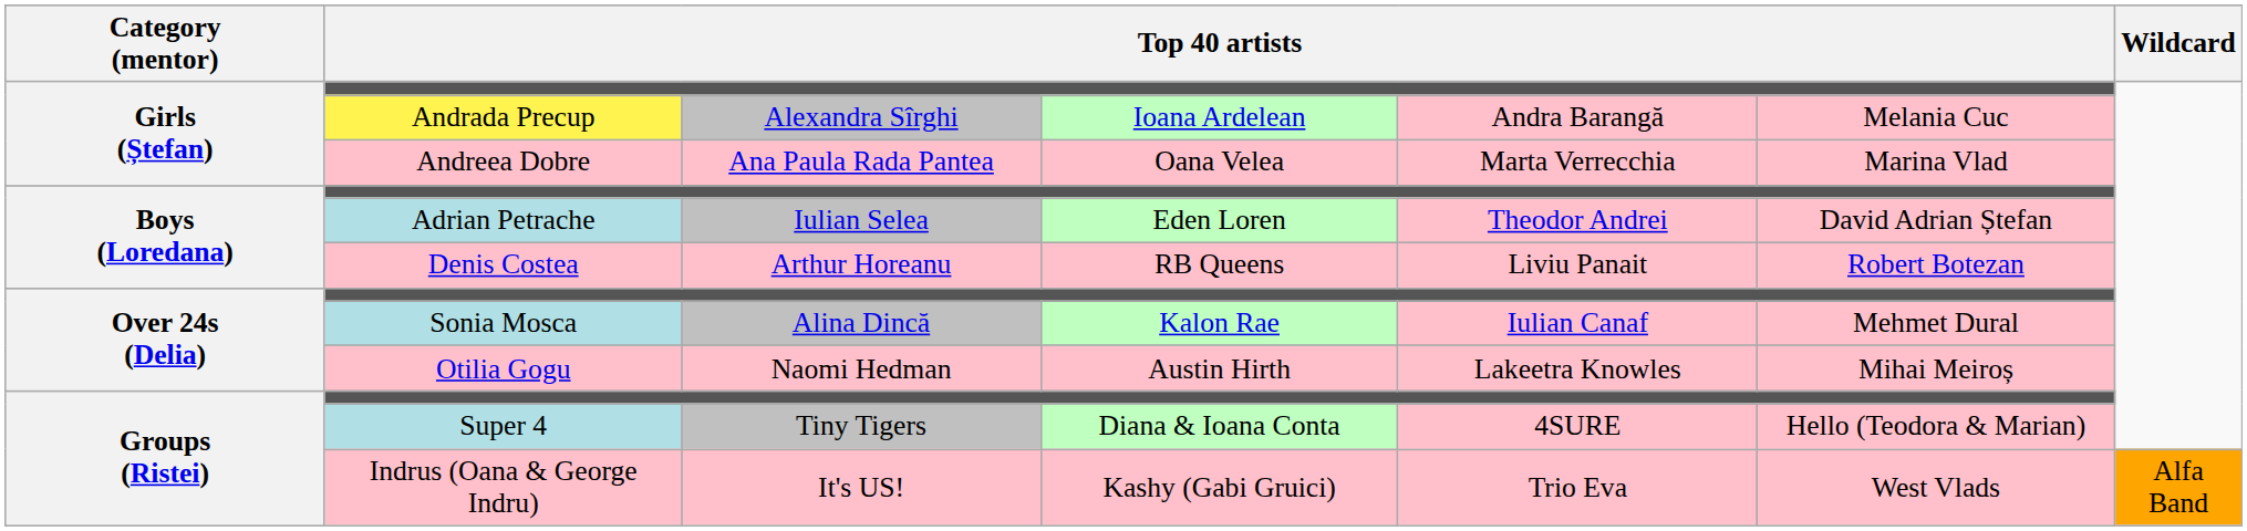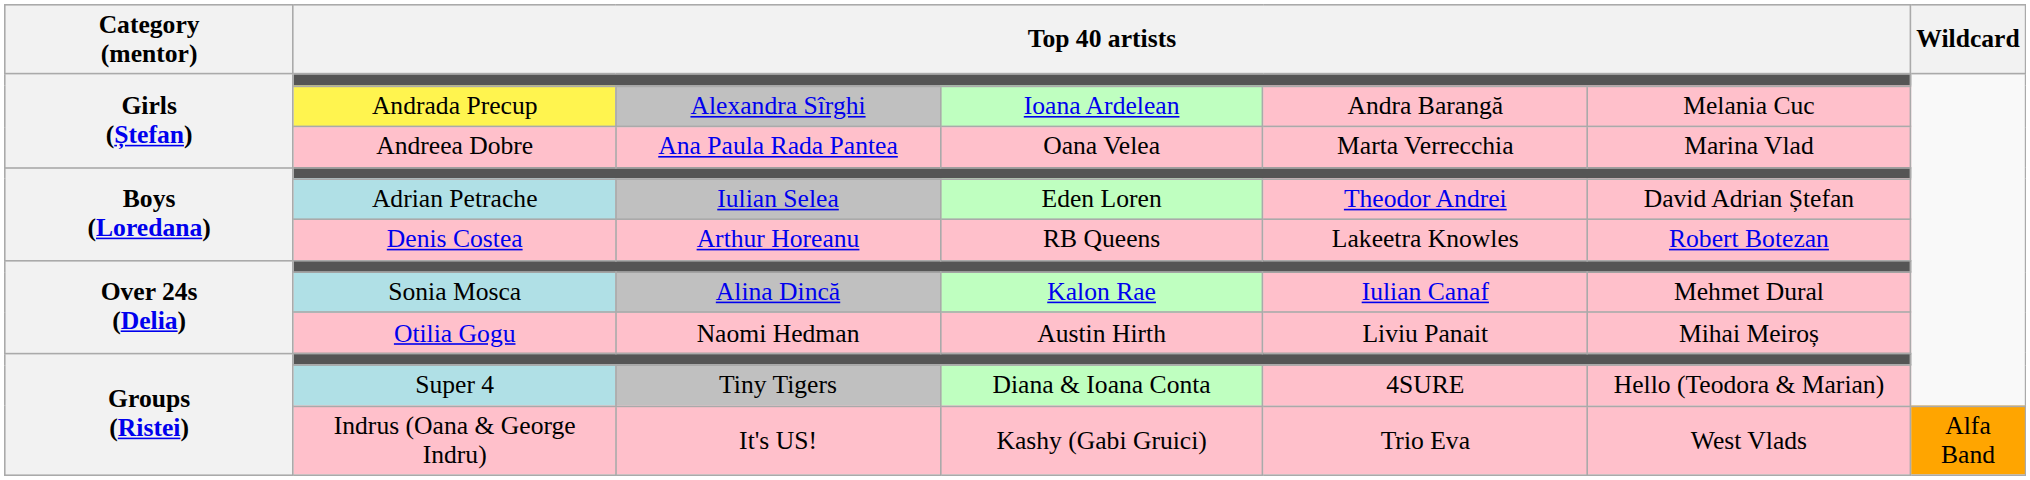 <table class="wikitable" style="text-align:center; width:100%;">
 <tr>
 <th style="width:15%;">Category<br>(mentor)</th>
 <th style="width:85%"  colspan="5">Top 40 artists</th>
 <th>Wildcard</th>
 </tr>
 <tr>
 <th rowspan="3" scope="row">Girls <br>(<a href='#'>Ștefan</a>)</th>
 <td colspan="5" style="background:#555;"></td>
 </tr>
 <tr>
 <td style="background:#FFF44F;">Andrada Precup</td>
 <td style="background:silver;"><a href='#'>Alexandra Sîrghi</a></td>
 <td width="17%" style="background:#BFFFC0;"><a href='#'>Ioana Ardelean</a></td>
 <td width="17%" style="background:pink;">Andra Barangă</td>
 <td width="17%" style="background:pink;">Melania Cuc</td>
 </tr>
 <tr>
 <td width="17%" style="background:pink;">Andreea Dobre</td>
 <td width="17%" style="background:pink;"><a href='#'>Ana Paula Rada Pantea</a></td>
 <td style="background:pink;">Oana Velea</td>
 <td style="background:pink;">Marta Verrecchia</td>
 <td style="background:pink;">Marina Vlad</td>
 </tr>
 <tr>
 <th rowspan="3" scope="row">Boys<br>(<a href='#'>Loredana</a>)</th>
 <td colspan="5" style="background:#555;"></td>
 </tr>
 <tr>
 <td style="background:#B0E0E6;">Adrian Petrache</td>
 <td style="background:silver;"><a href='#'>Iulian Selea</a></td>
 <td style="background:#BFFFC0;">Eden Loren</td>
 <td style="background:pink;"><a href='#'>Theodor Andrei</a></td>
 <td style="background:pink;">David Adrian Ștefan</td>
 </tr>
 <tr>
 <td style="background:pink;"><a href='#'>Denis Costea</a></td>
 <td style="background:pink;"><a href='#'>Arthur Horeanu</a></td>
 <td style="background:pink;">RB Queens</td>
-<td style="background:pink;">Liviu Panait</td>
+<td style="background:pink;">Lakeetra Knowles</td>
 <td style="background:pink;"><a href='#'>Robert Botezan</a></td>
 </tr>
 <tr>
 <th rowspan="3" scope="row">Over 24s <br>(<a href='#'>Delia</a>)</th>
 <td colspan="5" style="background:#555;"></td>
 </tr>
 <tr>
 <td style="background:#B0E0E6;">Sonia Mosca</td>
 <td style="background:silver;"><a href='#'>Alina Dincă</a></td>
 <td style="background:#BFFFC0;"><a href='#'>Kalon Rae</a></td>
 <td style="background:pink;"><a href='#'>Iulian Canaf</a></td>
 <td style="background:pink;">Mehmet Dural</td>
 </tr>
 <tr>
 <td style="background:pink;"><a href='#'>Otilia Gogu</a></td>
 <td style="background:pink;">Naomi Hedman</td>
 <td style="background:pink;">Austin Hirth</td>
-<td style="background:pink;">Lakeetra Knowles</td>
+<td style="background:pink;">Liviu Panait</td>
 <td style="background:pink;">Mihai Meiroș</td>
 </tr>
 <tr>
 <th rowspan="3" scope="row">Groups <br>(<a href='#'>Ristei</a>)</th>
 <td colspan="5" style="background:#555;"></td>
 </tr>
 <tr>
 <td style="background:#B0E0E6;">Super 4</td>
 <td style="background:silver;">Tiny Tigers</td>
 <td style="background:#BFFFC0;">Diana & Ioana Conta</td>
 <td style="background:pink;">4SURE</td>
 <td style="background:pink;">Hello (Teodora & Marian)</td>
 </tr>
 <tr>
 <td style="background:pink;">Indrus (Oana & George Indru)</td>
 <td style="background:pink;">It's US!</td>
 <td style="background:pink;">Kashy (Gabi Gruici)</td>
 <td style="background:pink;">Trio Eva</td>
 <td style="background:pink;">West Vlads</td>
 <td style="background:orange;">Alfa Band</td>
 </tr>
 </table>
